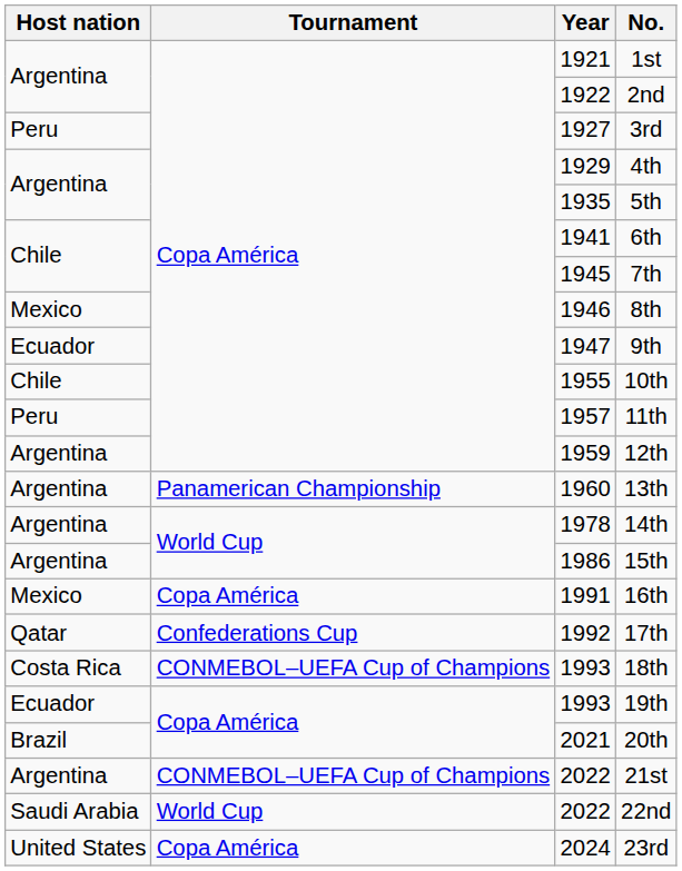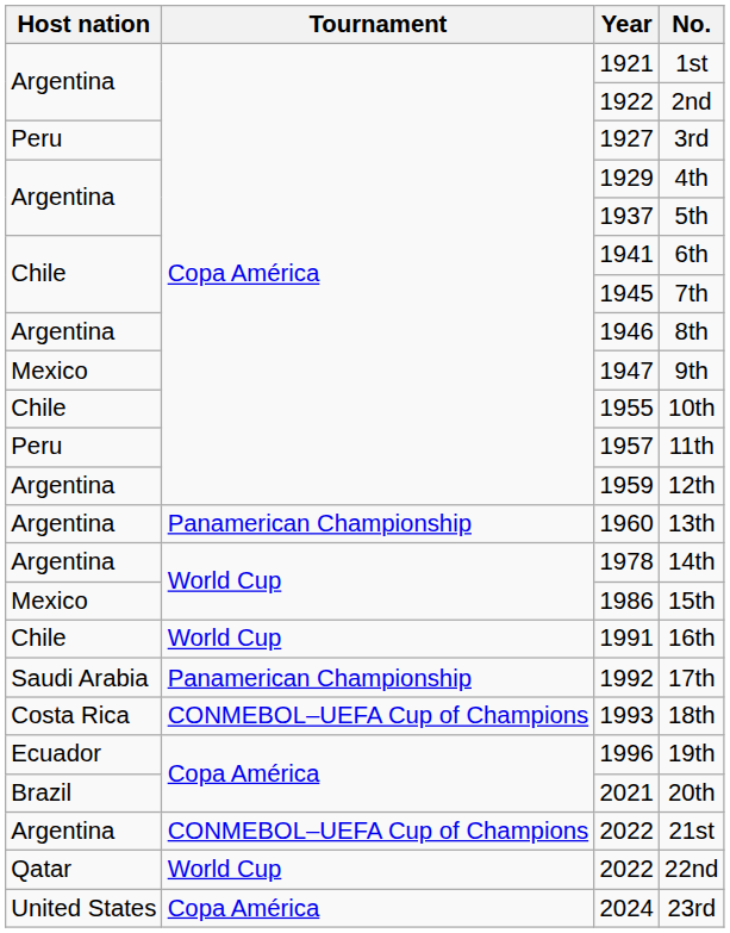 <table class="wikitable" style="text-align: left;">
 <tr>
 <th>Host nation</th>
 <th>Tournament</th>
 <th>Year</th>
 <th>No.</th>
 </tr>
 <tr>
 <td rowspan="2"> Argentina</td>
 <td rowspan="12"><a href='#'>Copa América</a></td>
 <td>1921</td>
 <td style="text-align: center;">1st</td>
 </tr>
 <tr>
 <td>1922</td>
 <td style="text-align: center;">2nd</td>
 </tr>
 <tr>
 <td> Peru</td>
 <td>1927</td>
 <td style="text-align: center;">3rd</td>
 </tr>
 <tr>
 <td rowspan="2"> Argentina</td>
 <td>1929</td>
 <td style="text-align: center;">4th</td>
 </tr>
 <tr>
-<td>1935</td>
+<td>1937</td>
 <td style="text-align: center;">5th</td>
 </tr>
 <tr>
 <td rowspan="2"> Chile</td>
 <td>1941</td>
 <td style="text-align: center;">6th</td>
 </tr>
 <tr>
 <td>1945</td>
 <td style="text-align: center;">7th</td>
 </tr>
 <tr>
-<td> Mexico</td>
+<td> Argentina</td>
 <td>1946</td>
 <td style="text-align: center;">8th</td>
 </tr>
 <tr>
-<td> Ecuador</td>
+<td> Mexico</td>
 <td>1947</td>
 <td style="text-align: center;">9th</td>
 </tr>
 <tr>
 <td> Chile</td>
 <td>1955</td>
 <td style="text-align: center;">10th</td>
 </tr>
 <tr>
 <td> Peru</td>
 <td>1957</td>
 <td style="text-align: center;">11th</td>
 </tr>
 <tr>
 <td> Argentina</td>
 <td>1959</td>
 <td style="text-align: center;">12th</td>
 </tr>
 <tr>
 <td> Argentina</td>
 <td><a href='#'>Panamerican Championship</a></td>
 <td>1960</td>
 <td style="text-align: center;">13th</td>
 </tr>
 <tr>
 <td> Argentina</td>
 <td rowspan="2"><a href='#'>World Cup</a></td>
 <td>1978</td>
 <td style="text-align: center;">14th</td>
 </tr>
 <tr>
-<td> Argentina</td>
+<td> Mexico</td>
 <td>1986</td>
 <td style="text-align: center;">15th</td>
 </tr>
 <tr>
-<td> Mexico</td>
-<td><a href='#'>Copa América</a></td>
+<td> Chile</td>
+<td><a href='#'>World Cup</a></td>
 <td>1991</td>
 <td style="text-align: center;">16th</td>
 </tr>
 <tr>
-<td> Qatar</td>
-<td><a href='#'>Confederations Cup</a></td>
+<td> Saudi Arabia</td>
+<td><a href='#'>Panamerican Championship</a></td>
 <td>1992</td>
 <td style="text-align: center;">17th</td>
 </tr>
 <tr>
 <td> Costa Rica</td>
 <td><a href='#'>CONMEBOL–UEFA Cup of Champions</a></td>
 <td>1993</td>
 <td style="text-align: center;">18th</td>
 </tr>
 <tr>
 <td> Ecuador</td>
 <td rowspan="2"><a href='#'>Copa América</a></td>
-<td>1993</td>
+<td>1996</td>
 <td style="text-align: center;">19th</td>
 </tr>
 <tr>
 <td> Brazil</td>
 <td>2021</td>
 <td style="text-align: center;">20th</td>
 </tr>
 <tr>
 <td> Argentina</td>
 <td><a href='#'>CONMEBOL–UEFA Cup of Champions</a></td>
 <td>2022</td>
 <td style="text-align: center;">21st</td>
 </tr>
 <tr>
-<td> Saudi Arabia</td>
+<td> Qatar</td>
 <td><a href='#'>World Cup</a></td>
 <td>2022</td>
 <td style="text-align: center;">22nd</td>
 </tr>
 <tr>
 <td> United States</td>
 <td><a href='#'>Copa América</a></td>
 <td>2024</td>
 <td style="text-align: center;">23rd</td>
 </tr>
 </table>
